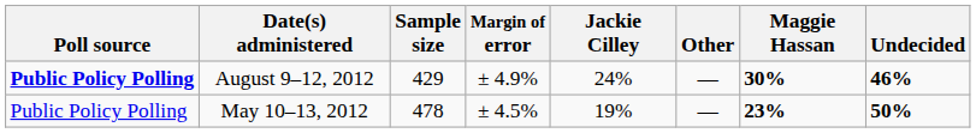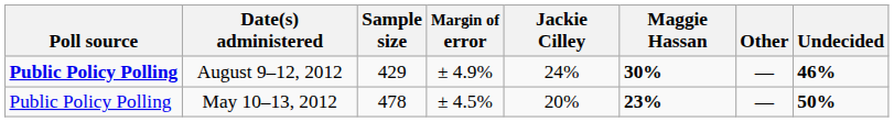 <table class="wikitable">
 <tr valign= bottom>
 <th>Poll source</th>
 <th style="width:140px;">Date(s)<br>administered</th>
 <th class=small>Sample<br>size</th>
 <th><small>Margin of</small><br>error</th>
 <th style="width:90px;">Jackie<br>Cilley</th>
+<th style="width:90px;">Maggie<br>Hassan</th>
 <th>Other</th>
-<th style="width:90px;">Maggie<br>Hassan</th>
 <th>Undecided</th>
 </tr>
 <tr>
 <td><strong><a href='#'>Public Policy Polling</a></strong></td>
 <td align=center>August 9–12, 2012</td>
 <td align=center>429</td>
 <td align=center>± 4.9%</td>
 <td align=center>24%</td>
+<td><strong>30%</strong></td>
 <td align=center>—</td>
-<td><strong>30%</strong></td>
 <td><strong>46%</strong></td>
 </tr>
 <tr>
 <td><a href='#'>Public Policy Polling</a></td>
 <td align=center>May 10–13, 2012</td>
 <td align=center>478</td>
 <td align=center>± 4.5%</td>
-<td align=center>19%</td>
+<td align=center>20%</td>
+<td><strong>23%</strong></td>
 <td align=center>—</td>
-<td><strong>23%</strong></td>
 <td><strong>50%</strong></td>
 </tr>
 </table>
